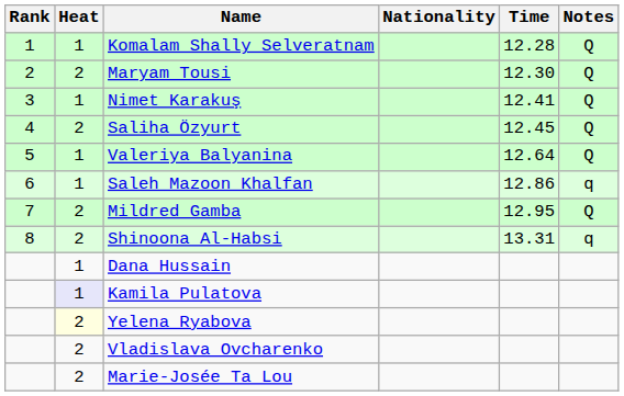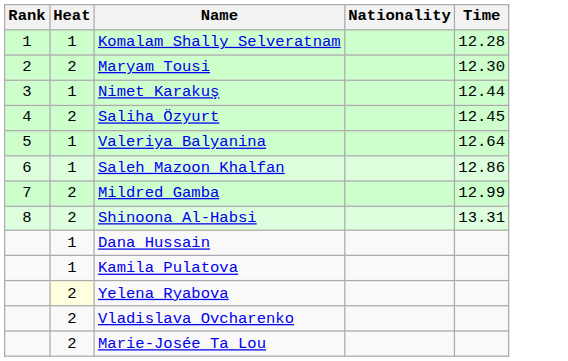 <table class="wikitable sortable" style="text-align:center;font-size:95%">
 <tr>
 <th>Rank</th>
 <th>Heat</th>
 <th>Name</th>
 <th>Nationality</th>
 <th>Time</th>
-<th>Notes</th>
 </tr>
 <tr bgcolor=ccffcc>
 <td>1</td>
 <td>1</td>
 <td align=left><a href='#'>Komalam Shally Selveratnam</a></td>
 <td align=left></td>
 <td>12.28</td>
-<td>Q</td>
 </tr>
 <tr bgcolor=ccffcc>
 <td>2</td>
 <td>2</td>
 <td align=left><a href='#'>Maryam Tousi</a></td>
 <td align=left></td>
 <td>12.30</td>
-<td>Q</td>
 </tr>
 <tr bgcolor=ccffcc>
 <td>3</td>
 <td>1</td>
 <td align=left><a href='#'>Nimet Karakuş</a></td>
 <td align=left></td>
-<td>12.41</td>
-<td>Q</td>
+<td>12.44</td>
 </tr>
 <tr bgcolor=ccffcc>
 <td>4</td>
 <td>2</td>
 <td align=left><a href='#'>Saliha Özyurt</a></td>
 <td align=left></td>
 <td>12.45</td>
-<td>Q</td>
 </tr>
 <tr bgcolor=ccffcc>
 <td>5</td>
 <td>1</td>
 <td align=left><a href='#'>Valeriya Balyanina</a></td>
 <td align=left></td>
 <td>12.64</td>
-<td>Q</td>
 </tr>
 <tr bgcolor=ddffdd>
 <td>6</td>
 <td>1</td>
 <td align=left><a href='#'>Saleh Mazoon Khalfan</a></td>
 <td align=left></td>
 <td>12.86</td>
-<td>q</td>
 </tr>
 <tr bgcolor=ccffcc>
 <td>7</td>
 <td>2</td>
 <td align=left><a href='#'>Mildred Gamba</a></td>
 <td align=left></td>
-<td>12.95</td>
-<td>Q</td>
+<td>12.99</td>
 </tr>
 <tr bgcolor=ddffdd>
 <td>8</td>
 <td>2</td>
 <td align=left><a href='#'>Shinoona Al-Habsi</a></td>
 <td align=left></td>
 <td>13.31</td>
-<td>q</td>
 </tr>
 <tr>
 <td></td>
 <td>1</td>
 <td align=left><a href='#'>Dana Hussain</a></td>
 <td align=left></td>
 <td></td>
-<td></td>
 </tr>
 <tr>
 <td></td>
-<td style="background: lavender;">1</td>
+<td>1</td>
 <td align=left><a href='#'>Kamila Pulatova</a></td>
 <td align=left></td>
-<td></td>
 <td></td>
 </tr>
 <tr>
 <td></td>
 <td style="background: lightyellow;">2</td>
 <td align=left><a href='#'>Yelena Ryabova</a></td>
 <td align=left></td>
 <td></td>
-<td></td>
 </tr>
 <tr>
 <td></td>
 <td>2</td>
 <td align=left><a href='#'>Vladislava Ovcharenko</a></td>
 <td align=left></td>
-<td></td>
 <td></td>
 </tr>
 <tr>
 <td></td>
 <td>2</td>
 <td align=left><a href='#'>Marie-Josée Ta Lou</a></td>
 <td align=left></td>
 <td></td>
-<td></td>
 </tr>
 </table>
